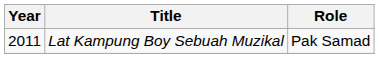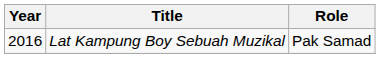 <table class="wikitable">
 <tr>
 <th>Year</th>
 <th>Title</th>
 <th>Role</th>
 </tr>
 <tr>
-<td>2011</td>
+<td>2016</td>
 <td><em>Lat Kampung Boy Sebuah Muzikal</em></td>
 <td>Pak Samad</td>
 </tr>
 <tr>
 </tr>
 </table>
